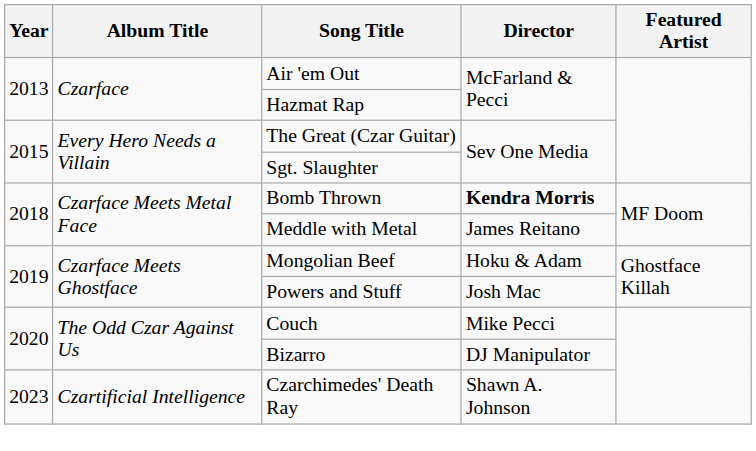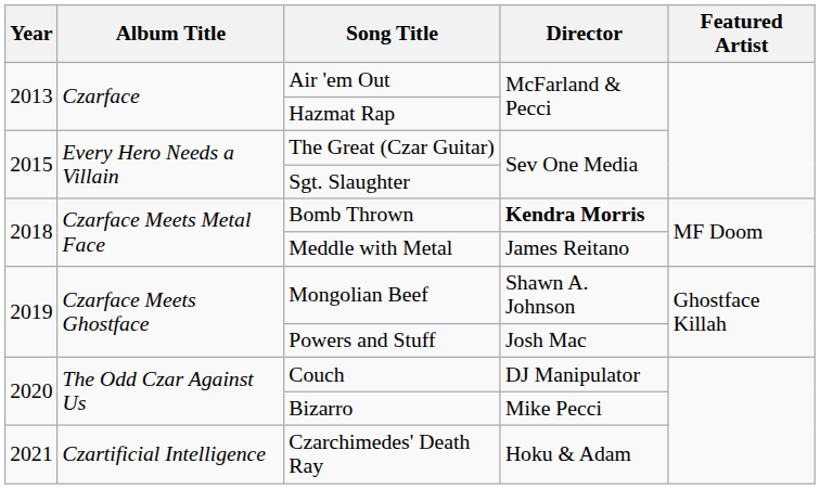 <table class="wikitable">
 <tr>
 <th>Year</th>
 <th>Album Title</th>
 <th>Song Title</th>
 <th>Director</th>
 <th>Featured Artist</th>
 </tr>
 <tr>
 <td rowspan="2">2013</td>
 <td rowspan="2"><em>Czarface</em></td>
 <td>Air 'em Out</td>
 <td rowspan="2">McFarland & Pecci</td>
 <td rowspan="4"></td>
 </tr>
 <tr>
 <td>Hazmat Rap</td>
 </tr>
 <tr>
 <td rowspan="2">2015</td>
 <td rowspan="2"><em>Every Hero Needs a Villain</em></td>
 <td>The Great (Czar Guitar)</td>
 <td rowspan="2">Sev One Media</td>
 </tr>
 <tr>
 <td>Sgt. Slaughter</td>
 </tr>
 <tr>
 <td rowspan="2">2018</td>
 <td rowspan="2"><em>Czarface Meets Metal Face</em></td>
 <td>Bomb Thrown</td>
 <td><strong>Kendra Morris</strong></td>
 <td rowspan="2">MF Doom</td>
 </tr>
 <tr>
 <td>Meddle with Metal</td>
 <td>James Reitano</td>
 </tr>
 <tr>
 <td rowspan="2">2019</td>
 <td rowspan="2"><em>Czarface Meets Ghostface</em></td>
 <td>Mongolian Beef</td>
-<td>Hoku & Adam</td>
+<td>Shawn A. Johnson</td>
 <td rowspan="2">Ghostface Killah</td>
 </tr>
 <tr>
 <td>Powers and Stuff</td>
 <td>Josh Mac</td>
 </tr>
 <tr>
 <td rowspan="2">2020</td>
 <td rowspan="2"><em>The Odd Czar Against Us</em></td>
 <td>Couch</td>
+<td>DJ Manipulator</td>
+</tr>
+<tr>
+<td>Bizarro</td>
 <td>Mike Pecci</td>
 </tr>
 <tr>
-<td>Bizarro</td>
-<td>DJ Manipulator</td>
-</tr>
-<tr>
-<td>2023</td>
+<td>2021</td>
 <td><em>Czartificial Intelligence</em></td>
 <td>Czarchimedes' Death Ray</td>
-<td>Shawn A. Johnson</td>
+<td>Hoku & Adam</td>
 </tr>
 </table>
